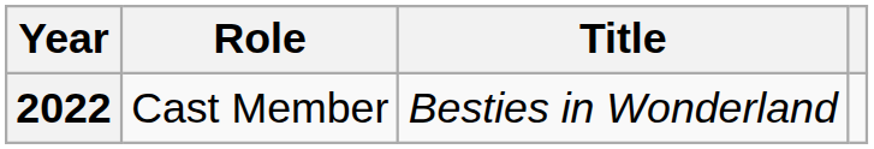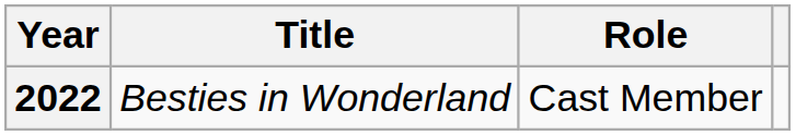 <table class="wikitable plainrowheaders">
 <tr>
 <th scope="col">Year</th>
+<th scope="col">Title</th>
 <th scope="col">Role</th>
-<th scope="col">Title</th>
 <th scope="col" class="unsortable"></th>
 </tr>
 <tr>
 <th scope="row">2022</th>
+<td><em> Besties in Wonderland </em></td>
 <td>Cast Member</td>
-<td><em> Besties in Wonderland </em></td>
 <td style="text-align:center"></td>
 </tr>
 </table>
